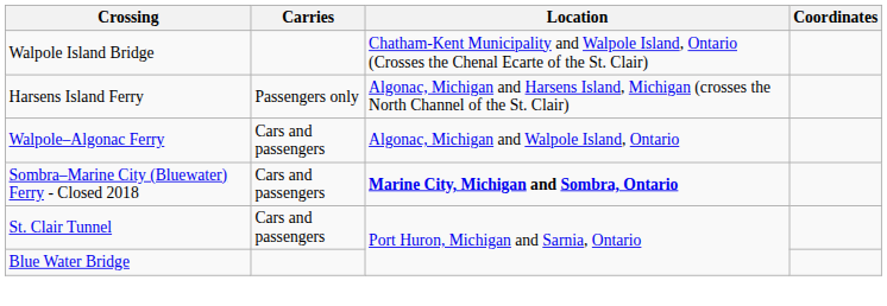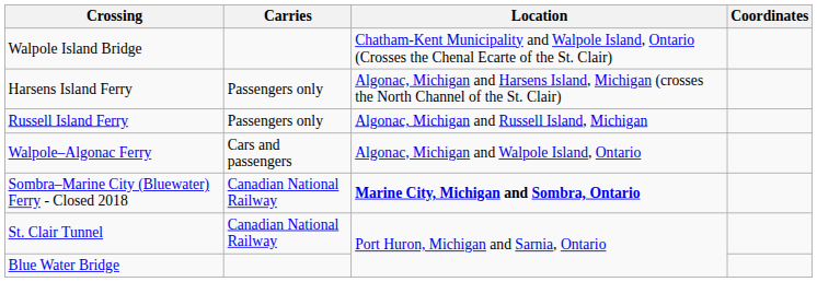 <table class=wikitable>
 <tr>
 <th>Crossing</th>
 <th>Carries</th>
 <th>Location</th>
 <th>Coordinates</th>
 </tr>
 <tr>
 <td>Walpole Island Bridge</td>
 <td></td>
 <td><a href='#'>Chatham-Kent Municipality</a> and <a href='#'>Walpole Island</a>, <a href='#'>Ontario</a> (Crosses the Chenal Ecarte of the St. Clair)</td>
 <td></td>
 </tr>
 <tr>
 <td>Harsens Island Ferry</td>
 <td>Passengers only</td>
 <td><a href='#'>Algonac, Michigan</a> and <a href='#'>Harsens Island</a>, <a href='#'>Michigan</a> (crosses the North Channel of the St. Clair)</td>
 <td></td>
 </tr>
 <tr>
+<td><a href='#'>Russell Island Ferry</a></td>
+<td>Passengers only</td>
+<td><a href='#'>Algonac, Michigan</a> and <a href='#'>Russell Island</a>, <a href='#'>Michigan</a></td>
+<td></td>
+</tr>
+<tr>
 <td><a href='#'>Walpole–Algonac Ferry</a></td>
 <td>Cars and passengers</td>
 <td><a href='#'>Algonac, Michigan</a> and <a href='#'>Walpole Island</a>, <a href='#'>Ontario</a></td>
 <td></td>
 </tr>
 <tr>
 <td><a href='#'>Sombra–Marine City (Bluewater) Ferry</a> - Closed 2018</td>
-<td>Cars and passengers</td>
+<td><a href='#'>Canadian National Railway</a></td>
 <td><strong><a href='#'>Marine City, Michigan</a> and <a href='#'>Sombra, Ontario</a></strong></td>
 <td></td>
 </tr>
 <tr>
 <td><a href='#'>St. Clair Tunnel</a></td>
-<td>Cars and passengers</td>
+<td><a href='#'>Canadian National Railway</a></td>
 <td rowspan=2><a href='#'>Port Huron, Michigan</a> and <a href='#'>Sarnia</a>, <a href='#'>Ontario</a></td>
 <td></td>
 </tr>
 <tr>
 <td><a href='#'>Blue Water Bridge</a></td>
 <td><br></td>
 <td></td>
 </tr>
 </table>
